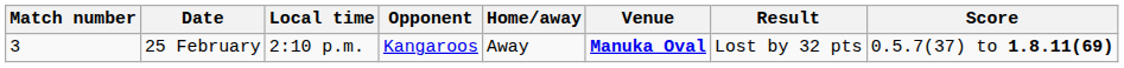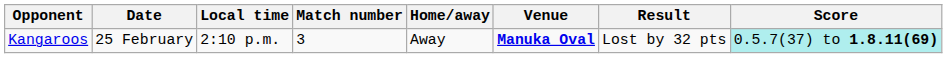 <table class="wikitable" style="font-size: 95%;">
 <tr>
-<th>Match number</th>
+<th>Opponent</th>
 <th>Date</th>
 <th>Local time</th>
-<th>Opponent</th>
+<th>Match number</th>
 <th>Home/away</th>
 <th>Venue</th>
 <th>Result</th>
 <th>Score</th>
 </tr>
 <tr valign="top">
-<td>3</td>
+<td><a href='#'>Kangaroos</a></td>
 <td>25 February</td>
 <td>2:10 p.m.</td>
-<td><a href='#'>Kangaroos</a></td>
+<td>3</td>
 <td>Away</td>
 <td><strong><a href='#'>Manuka Oval</a></strong></td>
 <td>Lost by 32 pts</td>
-<td>0.5.7(37) to <strong>1.8.11(69)</strong></td>
+<td style="background: paleturquoise;">0.5.7(37) to <strong>1.8.11(69)</strong></td>
 </tr>
 </table>
